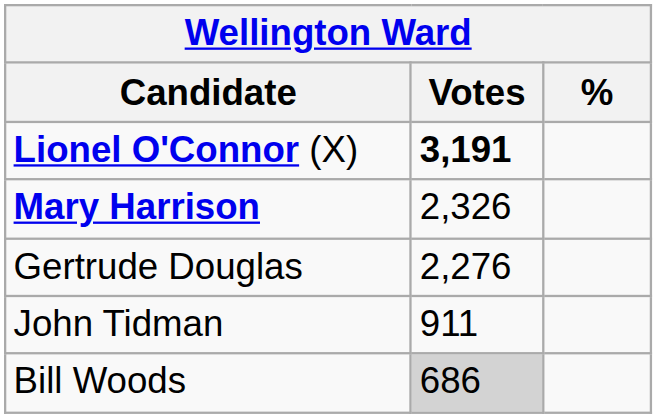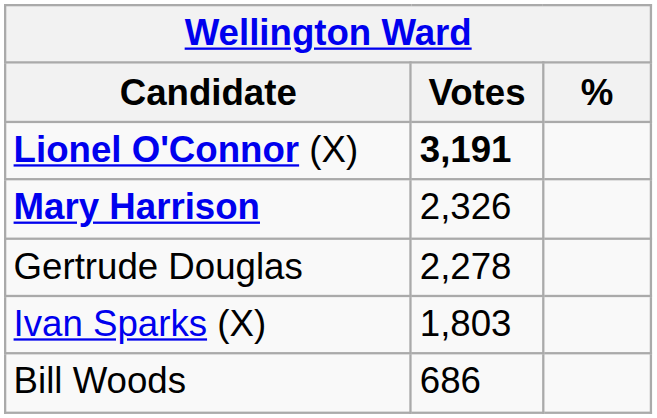 <table class="wikitable">
 <tr>
 <th colspan="3"><a href='#'>Wellington Ward</a></th>
 </tr>
 <tr>
 <th style="width: 170px">Candidate</th>
 <th style="width: 50px">Votes</th>
 <th style="width: 40px">%</th>
 </tr>
 <tr>
 <td><strong><a href='#'>Lionel O'Connor</a></strong> (X)</td>
 <td><strong>3,191</strong></td>
 <td></td>
 </tr>
 <tr>
 <td><strong><a href='#'>Mary Harrison</a></strong></td>
 <td>2,326</td>
 <td></td>
 </tr>
 <tr>
 <td>Gertrude Douglas</td>
-<td>2,276</td>
+<td>2,278</td>
 <td></td>
 </tr>
 <tr>
-<td>John Tidman</td>
-<td>911</td>
+<td><a href='#'>Ivan Sparks</a> (X)</td>
+<td>1,803</td>
 <td></td>
 </tr>
 <tr>
 <td>Bill Woods</td>
-<td style="background: lightgrey;">686</td>
+<td>686</td>
 <td></td>
 </tr>
 </table>
